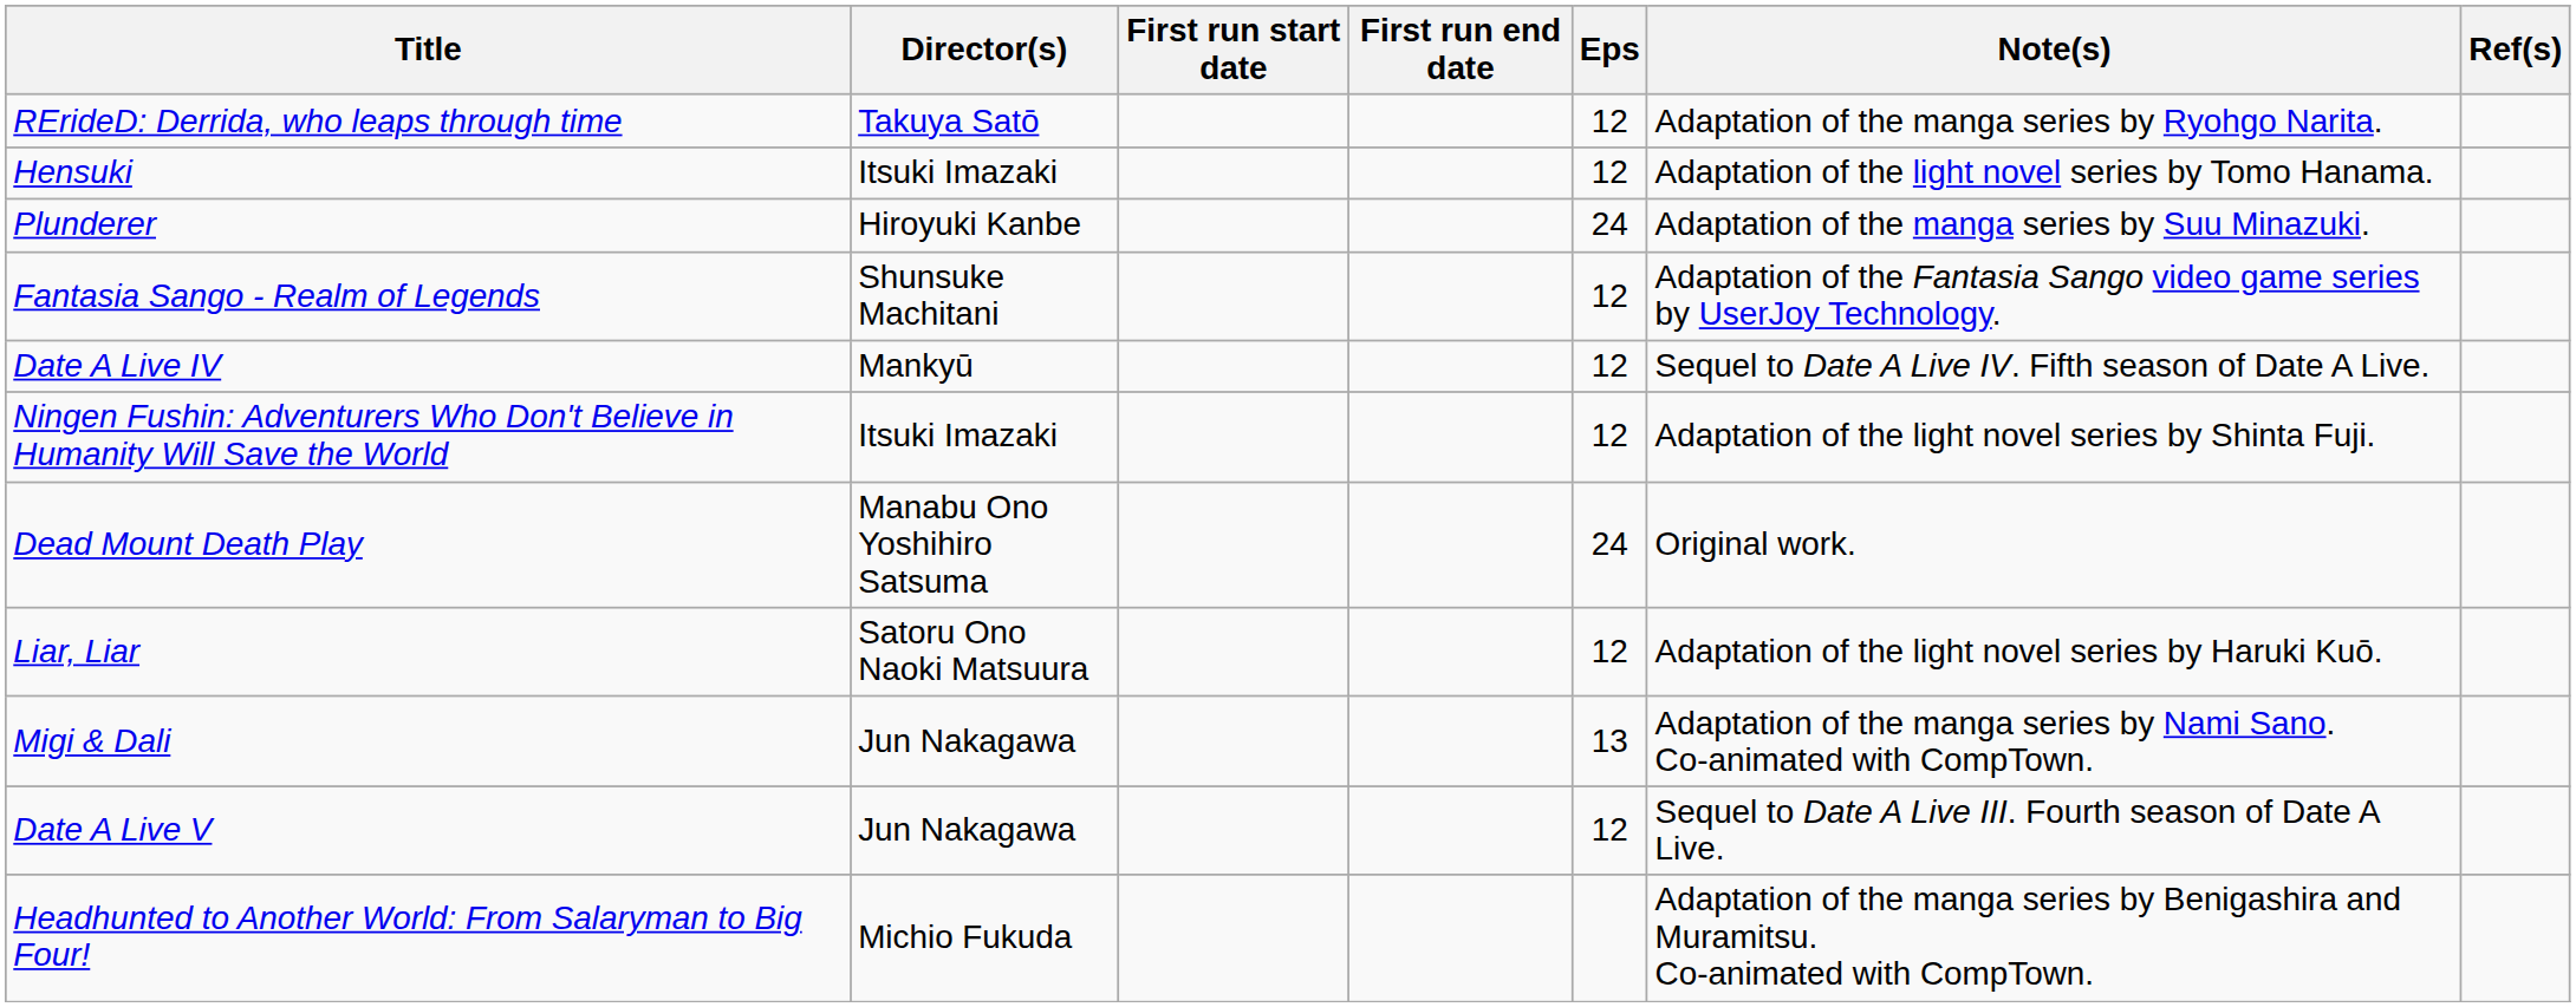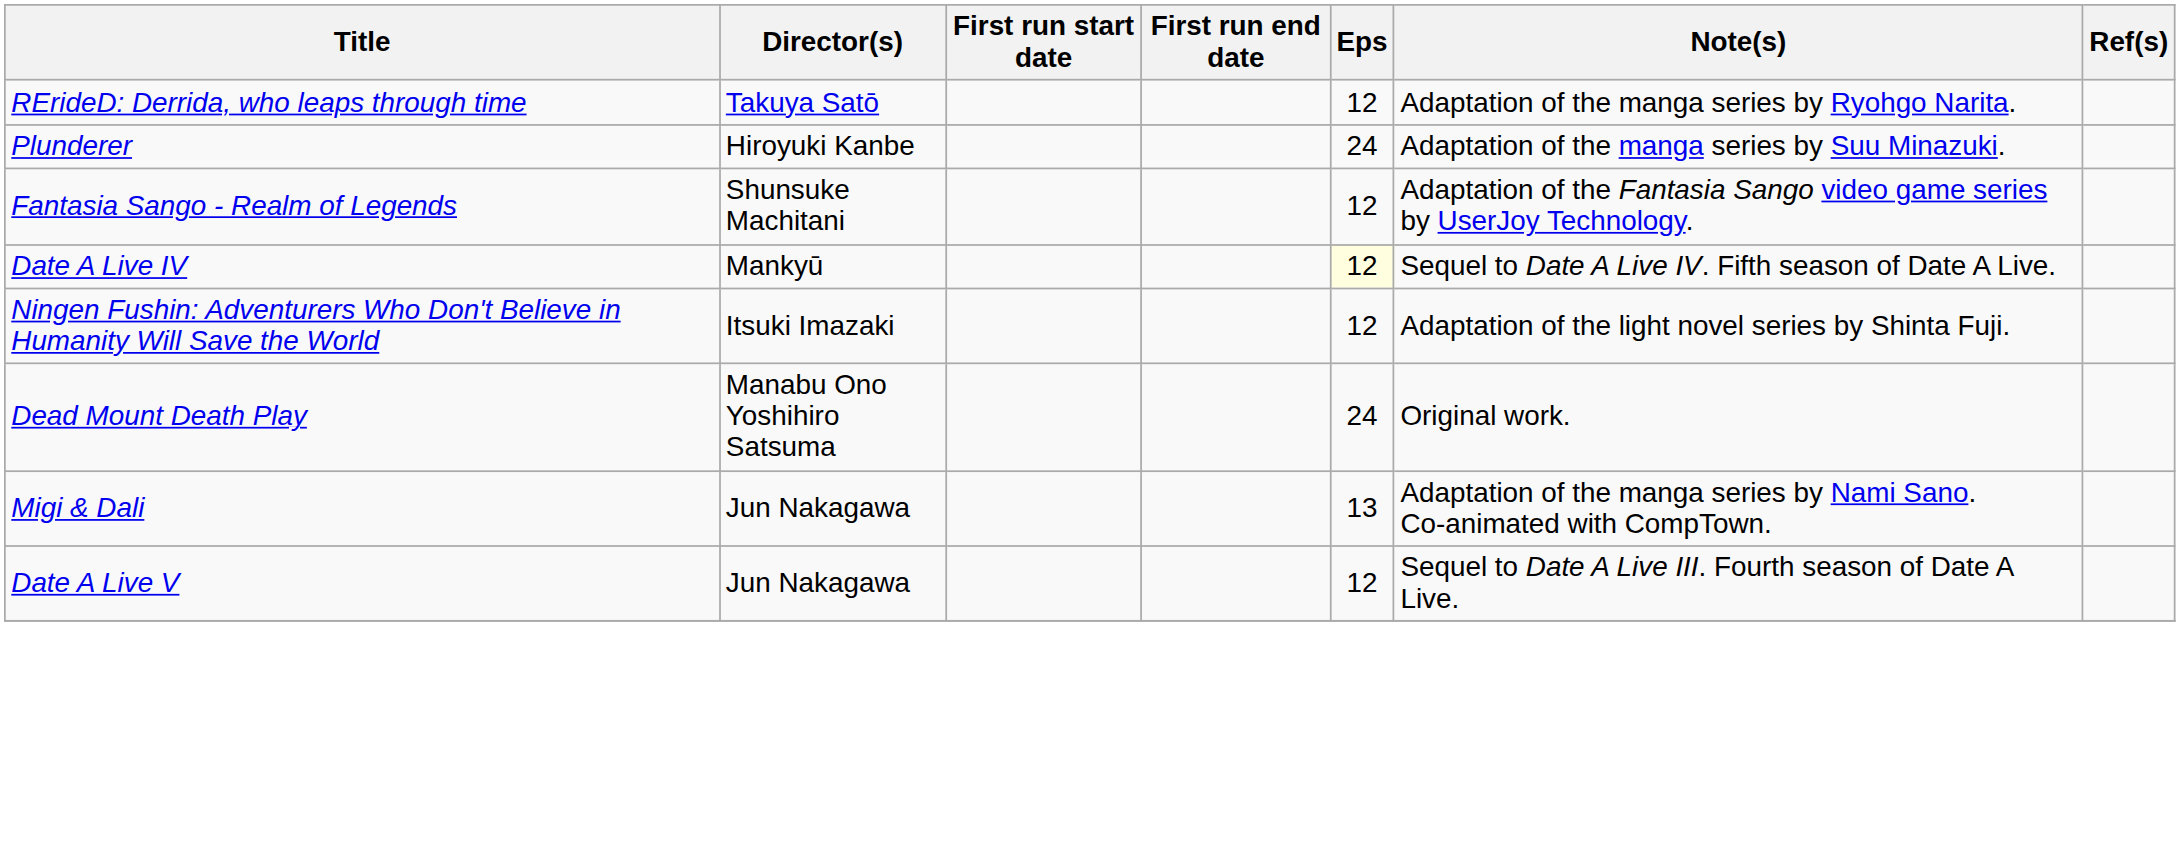 <table class="wikitable sortable">
 <tr>
 <th scope="col">Title</th>
 <th scope="col">Director(s)</th>
 <th scope="col">First run start date</th>
 <th scope="col">First run end date</th>
 <th scope="col" class="unsortable">Eps</th>
 <th scope="col" class="unsortable">Note(s)</th>
 <th scope="col" class="unsortable">Ref(s)</th>
 </tr>
 <tr>
 <td><em><a href='#'>RErideD: Derrida, who leaps through time</a></em></td>
 <td><a href='#'>Takuya Satō</a></td>
 <td></td>
 <td></td>
 <td style="text-align:center">12</td>
 <td>Adaptation of the manga series by <a href='#'>Ryohgo Narita</a>.</td>
-<td style="text-align:center"></td>
-</tr>
-<tr>
-<td><em><a href='#'>Hensuki</a></em></td>
-<td>Itsuki Imazaki</td>
-<td></td>
-<td></td>
-<td style="text-align:center">12</td>
-<td>Adaptation of the <a href='#'>light novel</a> series by Tomo Hanama.</td>
 <td style="text-align:center"></td>
 </tr>
 <tr>
 <td><em><a href='#'>Plunderer</a></em></td>
 <td>Hiroyuki Kanbe</td>
 <td></td>
 <td></td>
 <td style="text-align:center">24</td>
 <td>Adaptation of the <a href='#'>manga</a> series by <a href='#'>Suu Minazuki</a>.</td>
 <td style="text-align:center"></td>
 </tr>
 <tr>
 <td><em><a href='#'>Fantasia Sango - Realm of Legends</a></em></td>
 <td>Shunsuke Machitani</td>
 <td></td>
 <td></td>
 <td style="text-align:center">12</td>
 <td>Adaptation of the <em>Fantasia Sango</em> <a href='#'>video game series</a> by <a href='#'>UserJoy Technology</a>.</td>
 <td style="text-align:center"></td>
 </tr>
 <tr>
 <td><em><a href='#'>Date A Live IV</a></em></td>
 <td>Mankyū</td>
 <td></td>
 <td></td>
-<td style="text-align:center">12</td>
+<td style="background: lightyellow; text-align:center">12</td>
 <td>Sequel to <em>Date A Live IV</em>. Fifth season of Date A Live.</td>
 <td style="text-align:center"></td>
 </tr>
 <tr>
 <td><em><a href='#'>Ningen Fushin: Adventurers Who Don't Believe in Humanity Will Save the World</a></em></td>
 <td>Itsuki Imazaki</td>
 <td></td>
 <td></td>
 <td style="text-align:center">12</td>
 <td>Adaptation of the light novel series by Shinta Fuji.</td>
 <td style="text-align:center"></td>
 </tr>
 <tr>
 <td><em><a href='#'>Dead Mount Death Play</a></em></td>
 <td>Manabu Ono<br>Yoshihiro Satsuma</td>
 <td></td>
 <td></td>
 <td style="text-align:center">24</td>
 <td>Original work.</td>
 <td style="text-align:center"></td>
 </tr>
 <tr>
-<td><em><a href='#'>Liar, Liar</a></em></td>
-<td>Satoru Ono<br>Naoki Matsuura</td>
-<td></td>
-<td></td>
-<td style="text-align:center">12</td>
-<td>Adaptation of the light novel series by Haruki Kuō.</td>
-<td style="text-align:center"></td>
-</tr>
-<tr>
 <td><em><a href='#'>Migi & Dali</a></em></td>
 <td>Jun Nakagawa</td>
 <td></td>
 <td></td>
 <td style="text-align:center">13</td>
 <td>Adaptation of the manga series by <a href='#'>Nami Sano</a>.<br>Co-animated with CompTown.</td>
 <td style="text-align:center"></td>
 </tr>
 <tr>
 <td><em><a href='#'>Date A Live V</a></em></td>
 <td>Jun Nakagawa</td>
 <td></td>
 <td></td>
 <td style="text-align:center">12</td>
 <td>Sequel to <em>Date A Live III</em>. Fourth season of Date A Live.</td>
 <td style="text-align:center"></td>
 </tr>
 <tr>
-<td><em><a href='#'>Headhunted to Another World: From Salaryman to Big Four!</a></em></td>
-<td>Michio Fukuda</td>
-<td></td>
-<td></td>
-<td style="text-align:center"></td>
-<td>Adaptation of the manga series by Benigashira and Muramitsu.<br>Co-animated with CompTown.</td>
-<td style="text-align:center"></td>
-</tr>
-<tr>
 </tr>
 </table>
